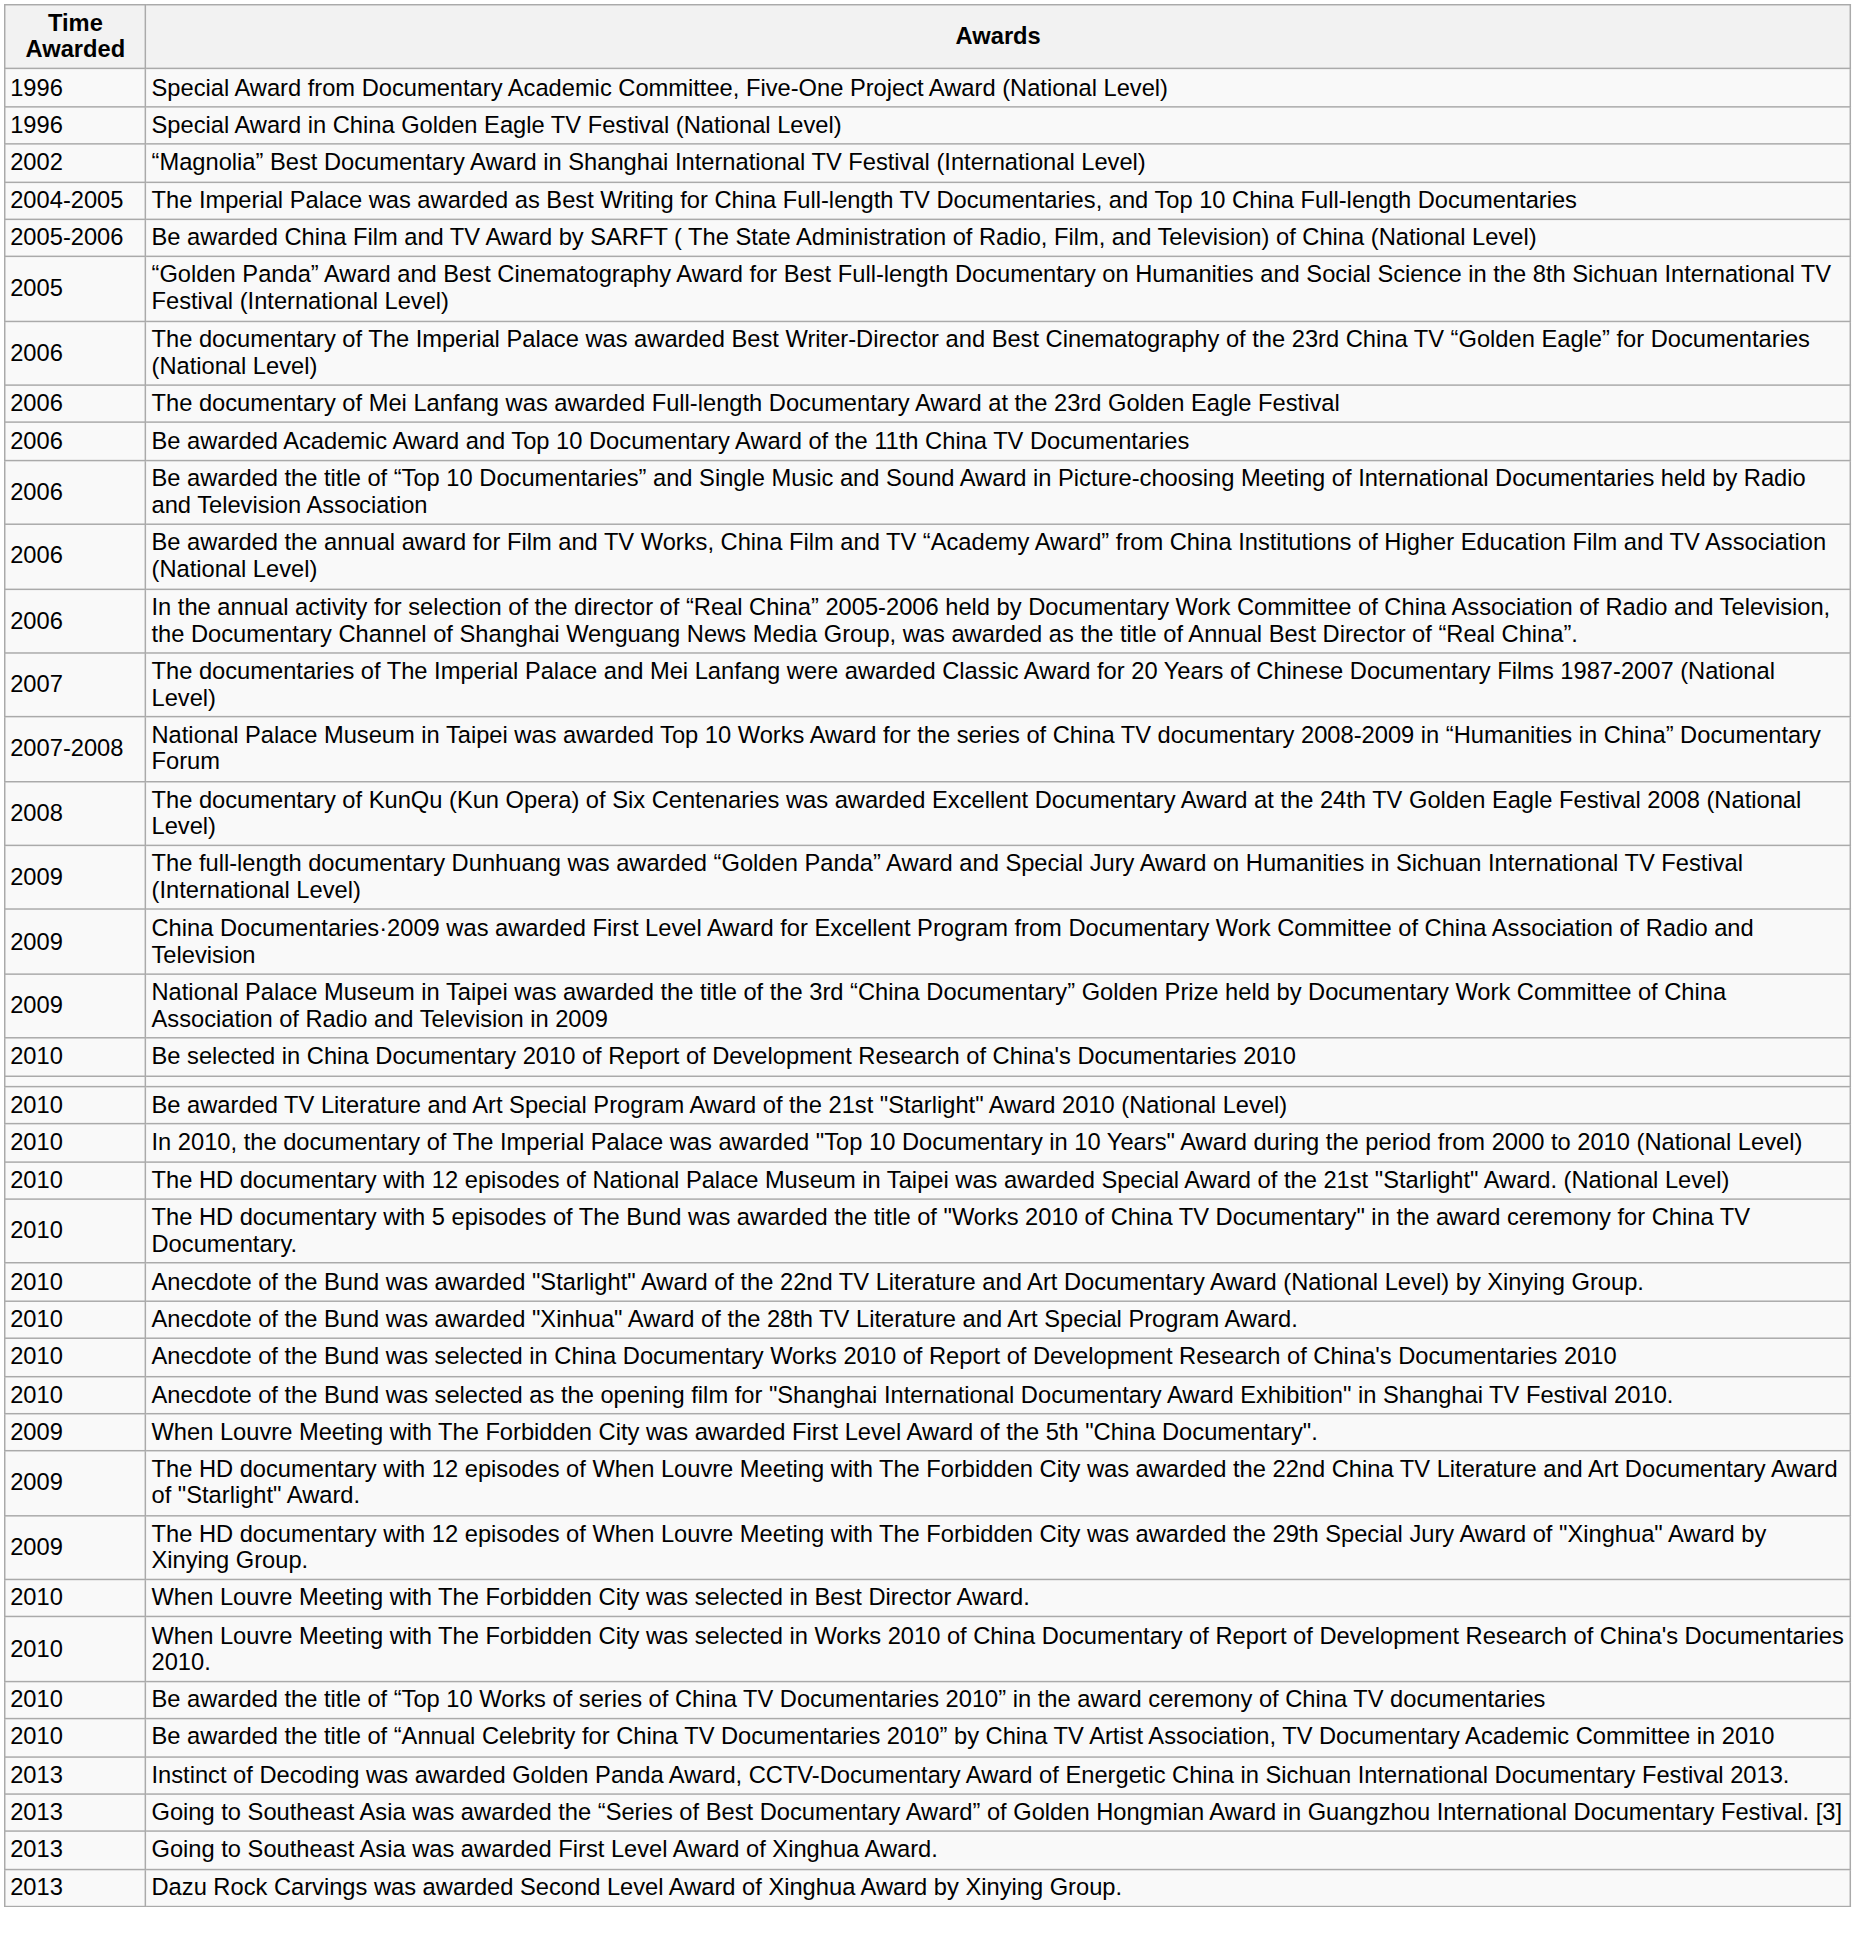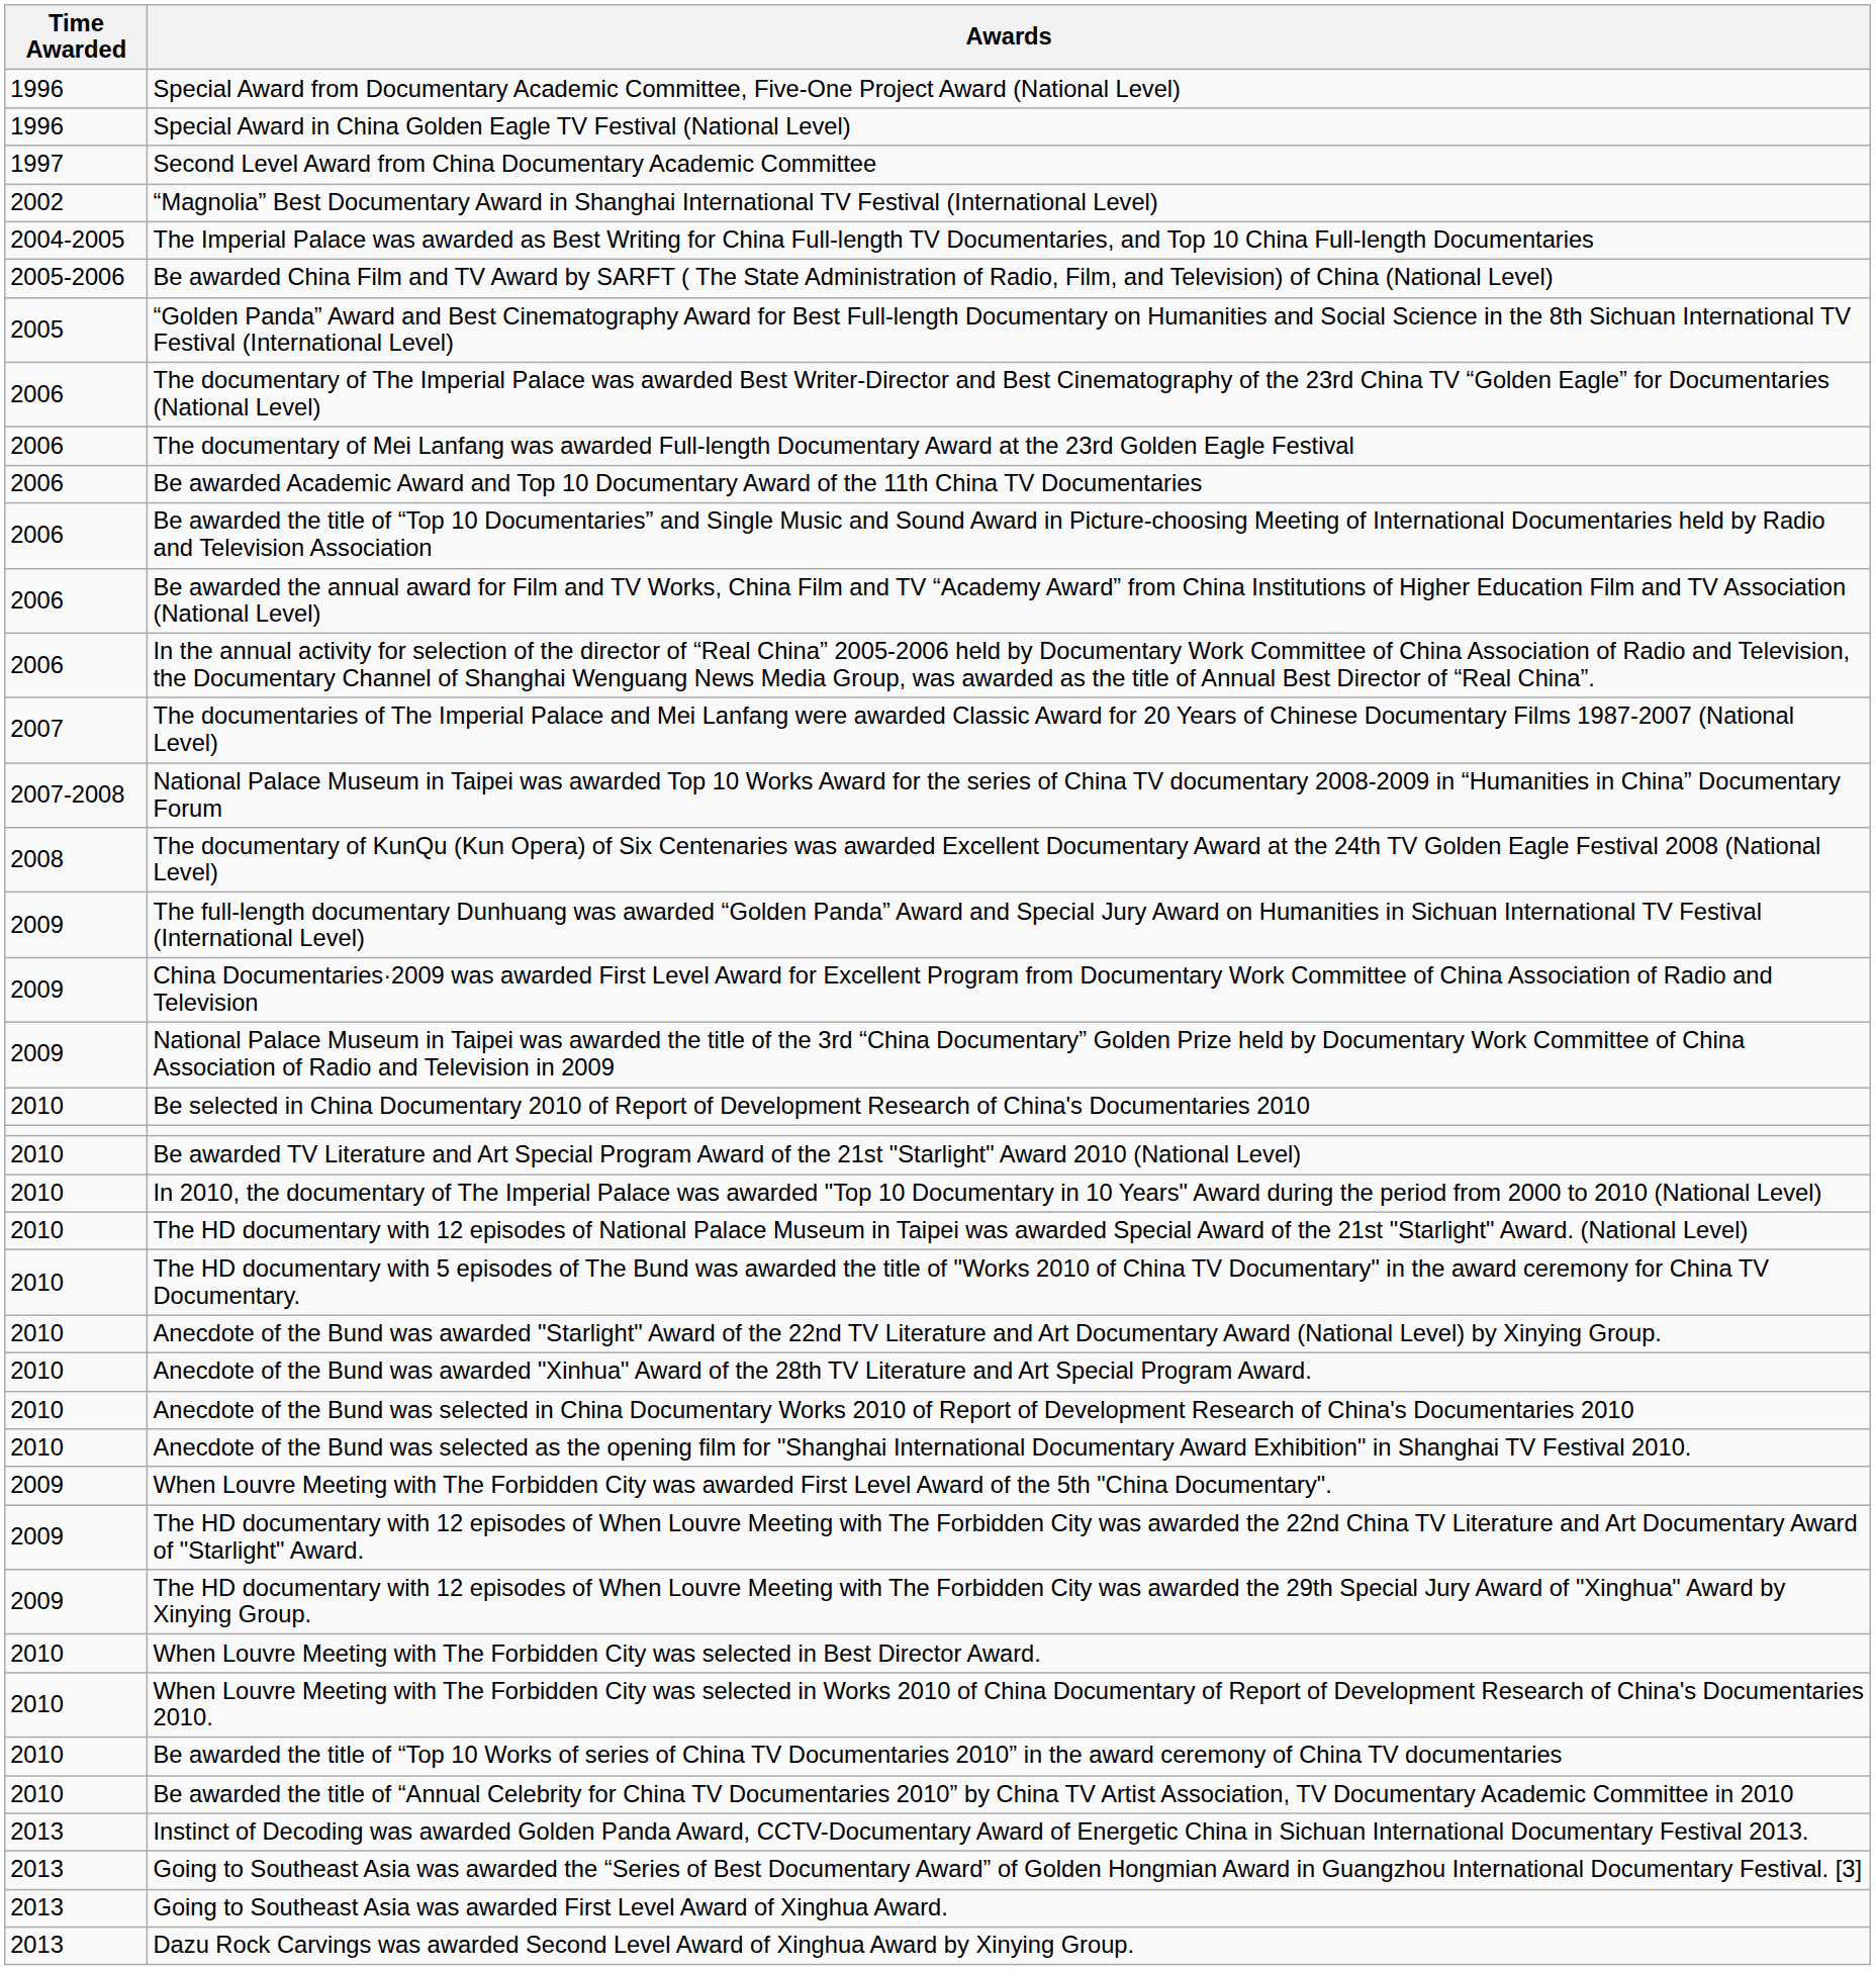 <table class="wikitable">
 <tr>
 <th>Time Awarded</th>
 <th>Awards</th>
 </tr>
 <tr>
 <td>1996</td>
 <td>Special Award from Documentary Academic Committee,  Five-One Project Award (National Level)</td>
 </tr>
 <tr>
 <td>1996</td>
 <td>Special Award in China Golden Eagle TV Festival  (National Level)</td>
+</tr>
+<tr>
+<td>1997</td>
+<td>Second Level Award from China Documentary Academic  Committee</td>
 </tr>
 <tr>
 <td>2002</td>
 <td>“Magnolia” Best Documentary Award in Shanghai  International TV Festival (International Level)</td>
 </tr>
 <tr>
 <td>2004-2005</td>
 <td>The Imperial Palace was awarded as Best Writing for  China Full-length TV Documentaries, and Top 10 China Full-length  Documentaries</td>
 </tr>
 <tr>
 <td>2005-2006</td>
 <td>Be awarded China Film and TV Award by SARFT ( The State Administration of Radio, Film, and Television) of China (National Level)</td>
 </tr>
 <tr>
 <td>2005</td>
 <td>“Golden Panda” Award and Best Cinematography Award for Best Full-length Documentary on Humanities and Social Science in the 8th  Sichuan International TV Festival (International Level)</td>
 </tr>
 <tr>
 <td>2006</td>
 <td>The documentary of The Imperial Palace was awarded  Best Writer-Director and Best Cinematography of the 23rd China TV “Golden Eagle” for Documentaries (National Level)</td>
 </tr>
 <tr>
 <td>2006</td>
 <td>The documentary of Mei Lanfang was awarded  Full-length Documentary Award at the 23rd Golden Eagle Festival</td>
 </tr>
 <tr>
 <td>2006</td>
 <td>Be awarded Academic Award and Top 10 Documentary  Award of the 11th China TV Documentaries</td>
 </tr>
 <tr>
 <td>2006</td>
 <td>Be awarded the title of “Top 10 Documentaries”  and Single Music and Sound  Award in Picture-choosing Meeting of International Documentaries held by  Radio and Television Association</td>
 </tr>
 <tr>
 <td>2006</td>
 <td>Be awarded the annual award for Film and TV Works,  China Film and TV “Academy  Award” from China  Institutions of Higher Education Film and TV Association (National Level)</td>
 </tr>
 <tr>
 <td>2006</td>
 <td>In the annual activity for selection of the director of “Real China” 2005-2006 held by Documentary Work  Committee of China Association of Radio and Television, the Documentary  Channel of Shanghai Wenguang News Media Group, was awarded as the title of  Annual Best Director of “Real China”.</td>
 </tr>
 <tr>
 <td>2007</td>
 <td>The documentaries of The Imperial Palace and Mei  Lanfang were awarded Classic Award for 20 Years of Chinese Documentary Films  1987-2007 (National Level)</td>
 </tr>
 <tr>
 <td>2007-2008</td>
 <td>National Palace Museum in Taipei was awarded Top 10  Works Award for the series of China TV documentary 2008-2009 in “Humanities in China”  Documentary Forum</td>
 </tr>
 <tr>
 <td>2008</td>
 <td>The documentary of KunQu (Kun Opera) of Six  Centenaries was awarded Excellent Documentary Award at the 24th TV  Golden Eagle Festival 2008 (National Level)</td>
 </tr>
 <tr>
 <td>2009</td>
 <td>The full-length documentary Dunhuang was awarded “Golden Panda” Award and Special Jury Award on  Humanities in Sichuan International TV Festival (International Level)</td>
 </tr>
 <tr>
 <td>2009</td>
 <td>China Documentaries·2009 was awarded First Level Award for Excellent Program from Documentary Work Committee of China Association of  Radio and Television</td>
 </tr>
 <tr>
 <td>2009</td>
 <td>National Palace Museum in Taipei was awarded the  title of the 3rd “China Documentary” Golden Prize held by Documentary Work  Committee of China Association of Radio and Television in 2009</td>
 </tr>
 <tr>
 <td>2010</td>
 <td>Be selected in China Documentary 2010 of Report of Development Research of China's Documentaries 2010</td>
 </tr>
 <tr>
 <td></td>
 <td></td>
 </tr>
 <tr>
 <td>2010</td>
 <td>Be awarded TV Literature and Art Special Program  Award of the 21st "Starlight" Award 2010 (National Level)</td>
 </tr>
 <tr>
 <td>2010</td>
 <td>In 2010, the documentary of The Imperial Palace was awarded "Top 10 Documentary in 10 Years" Award during the period from 2000 to 2010 (National Level)</td>
 </tr>
 <tr>
 <td>2010</td>
 <td>The HD documentary with 12 episodes of National Palace Museum in Taipei was awarded Special Award of the 21st "Starlight" Award. (National Level)</td>
 </tr>
 <tr>
 <td>2010</td>
 <td>The HD documentary with 5 episodes of The Bund was awarded the title of "Works 2010 of China TV Documentary" in the award ceremony for China TV Documentary.</td>
 </tr>
 <tr>
 <td>2010</td>
 <td>Anecdote of the Bund was awarded "Starlight" Award of the 22nd TV Literature and Art Documentary Award (National Level) by Xinying Group.</td>
 </tr>
 <tr>
 <td>2010</td>
 <td>Anecdote of the Bund was awarded "Xinhua" Award of the 28th TV Literature and Art Special Program Award.</td>
 </tr>
 <tr>
 <td>2010</td>
 <td>Anecdote of the Bund was selected in China Documentary Works 2010 of Report of Development Research of China's Documentaries 2010</td>
 </tr>
 <tr>
 <td>2010</td>
 <td>Anecdote of the Bund was selected as the opening  film for "Shanghai International Documentary Award Exhibition" in Shanghai TV Festival 2010.</td>
 </tr>
 <tr>
 <td>2009</td>
 <td>When Louvre Meeting with The Forbidden City was awarded First Level Award of the 5th "China Documentary".</td>
 </tr>
 <tr>
 <td>2009</td>
 <td>The HD documentary with 12 episodes of When Louvre Meeting with The Forbidden City was awarded the 22nd China TV  Literature and Art Documentary Award of "Starlight" Award.</td>
 </tr>
 <tr>
 <td>2009</td>
 <td>The HD documentary with 12 episodes of When Louvre Meeting with The Forbidden City was awarded the 29th Special Jury  Award of "Xinghua" Award by Xinying Group.</td>
 </tr>
 <tr>
 <td>2010</td>
 <td>When Louvre Meeting with The Forbidden City was selected in Best Director Award.</td>
 </tr>
 <tr>
 <td>2010</td>
 <td>When Louvre Meeting with The Forbidden City was selected in Works 2010 of China Documentary of Report of Development Research of China's Documentaries 2010.</td>
 </tr>
 <tr>
 <td>2010</td>
 <td>Be awarded the title of “Top 10 Works of series of China TV Documentaries 2010” in the  award ceremony of China TV documentaries</td>
 </tr>
 <tr>
 <td>2010</td>
 <td>Be awarded the title of “Annual Celebrity for China TV Documentaries 2010” by  China TV Artist Association, TV Documentary Academic Committee in 2010</td>
 </tr>
 <tr>
 <td>2013</td>
 <td>Instinct of Decoding was awarded Golden Panda Award, CCTV-Documentary Award of Energetic China in Sichuan International Documentary Festival 2013.</td>
 </tr>
 <tr>
 <td>2013</td>
 <td>Going to Southeast Asia was awarded the “Series of Best Documentary Award”  of Golden Hongmian Award in  Guangzhou International Documentary Festival. [3]</td>
 </tr>
 <tr>
 <td>2013</td>
 <td>Going to Southeast Asia was awarded First Level  Award of Xinghua Award.</td>
 </tr>
 <tr>
 <td>2013</td>
 <td>Dazu Rock Carvings was awarded Second Level Award of  Xinghua Award by Xinying Group.</td>
 </tr>
 </table>
